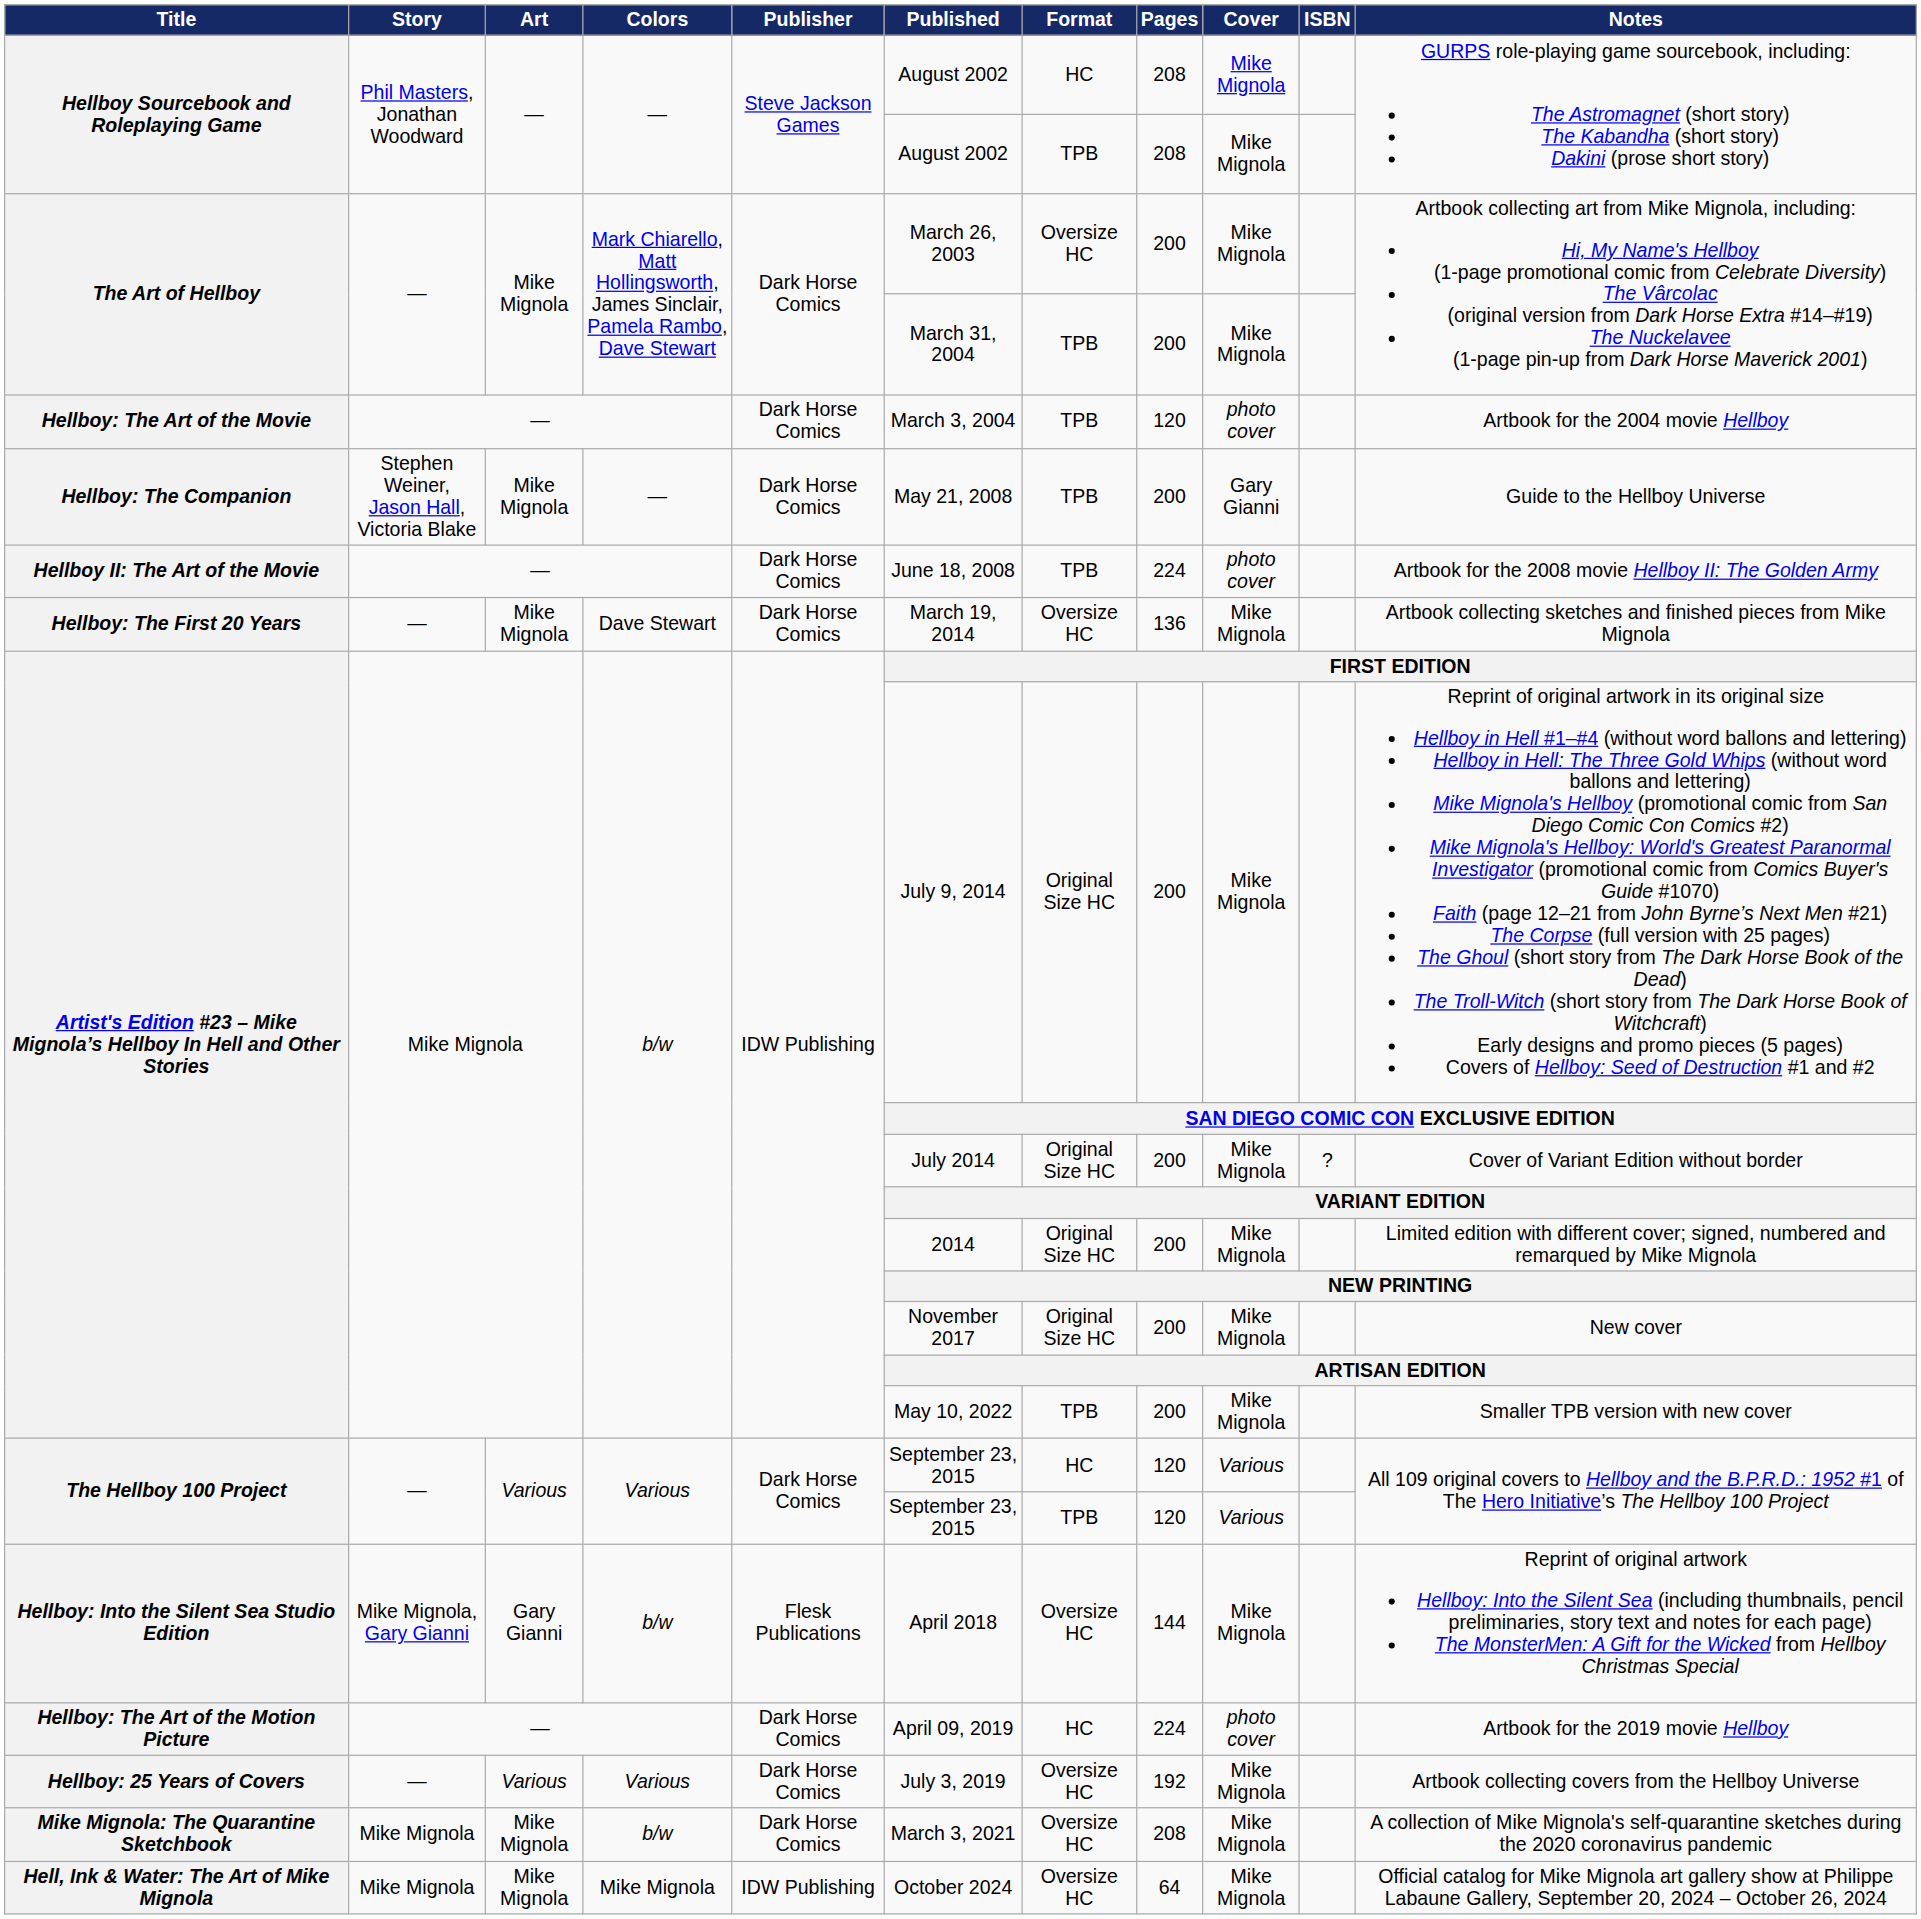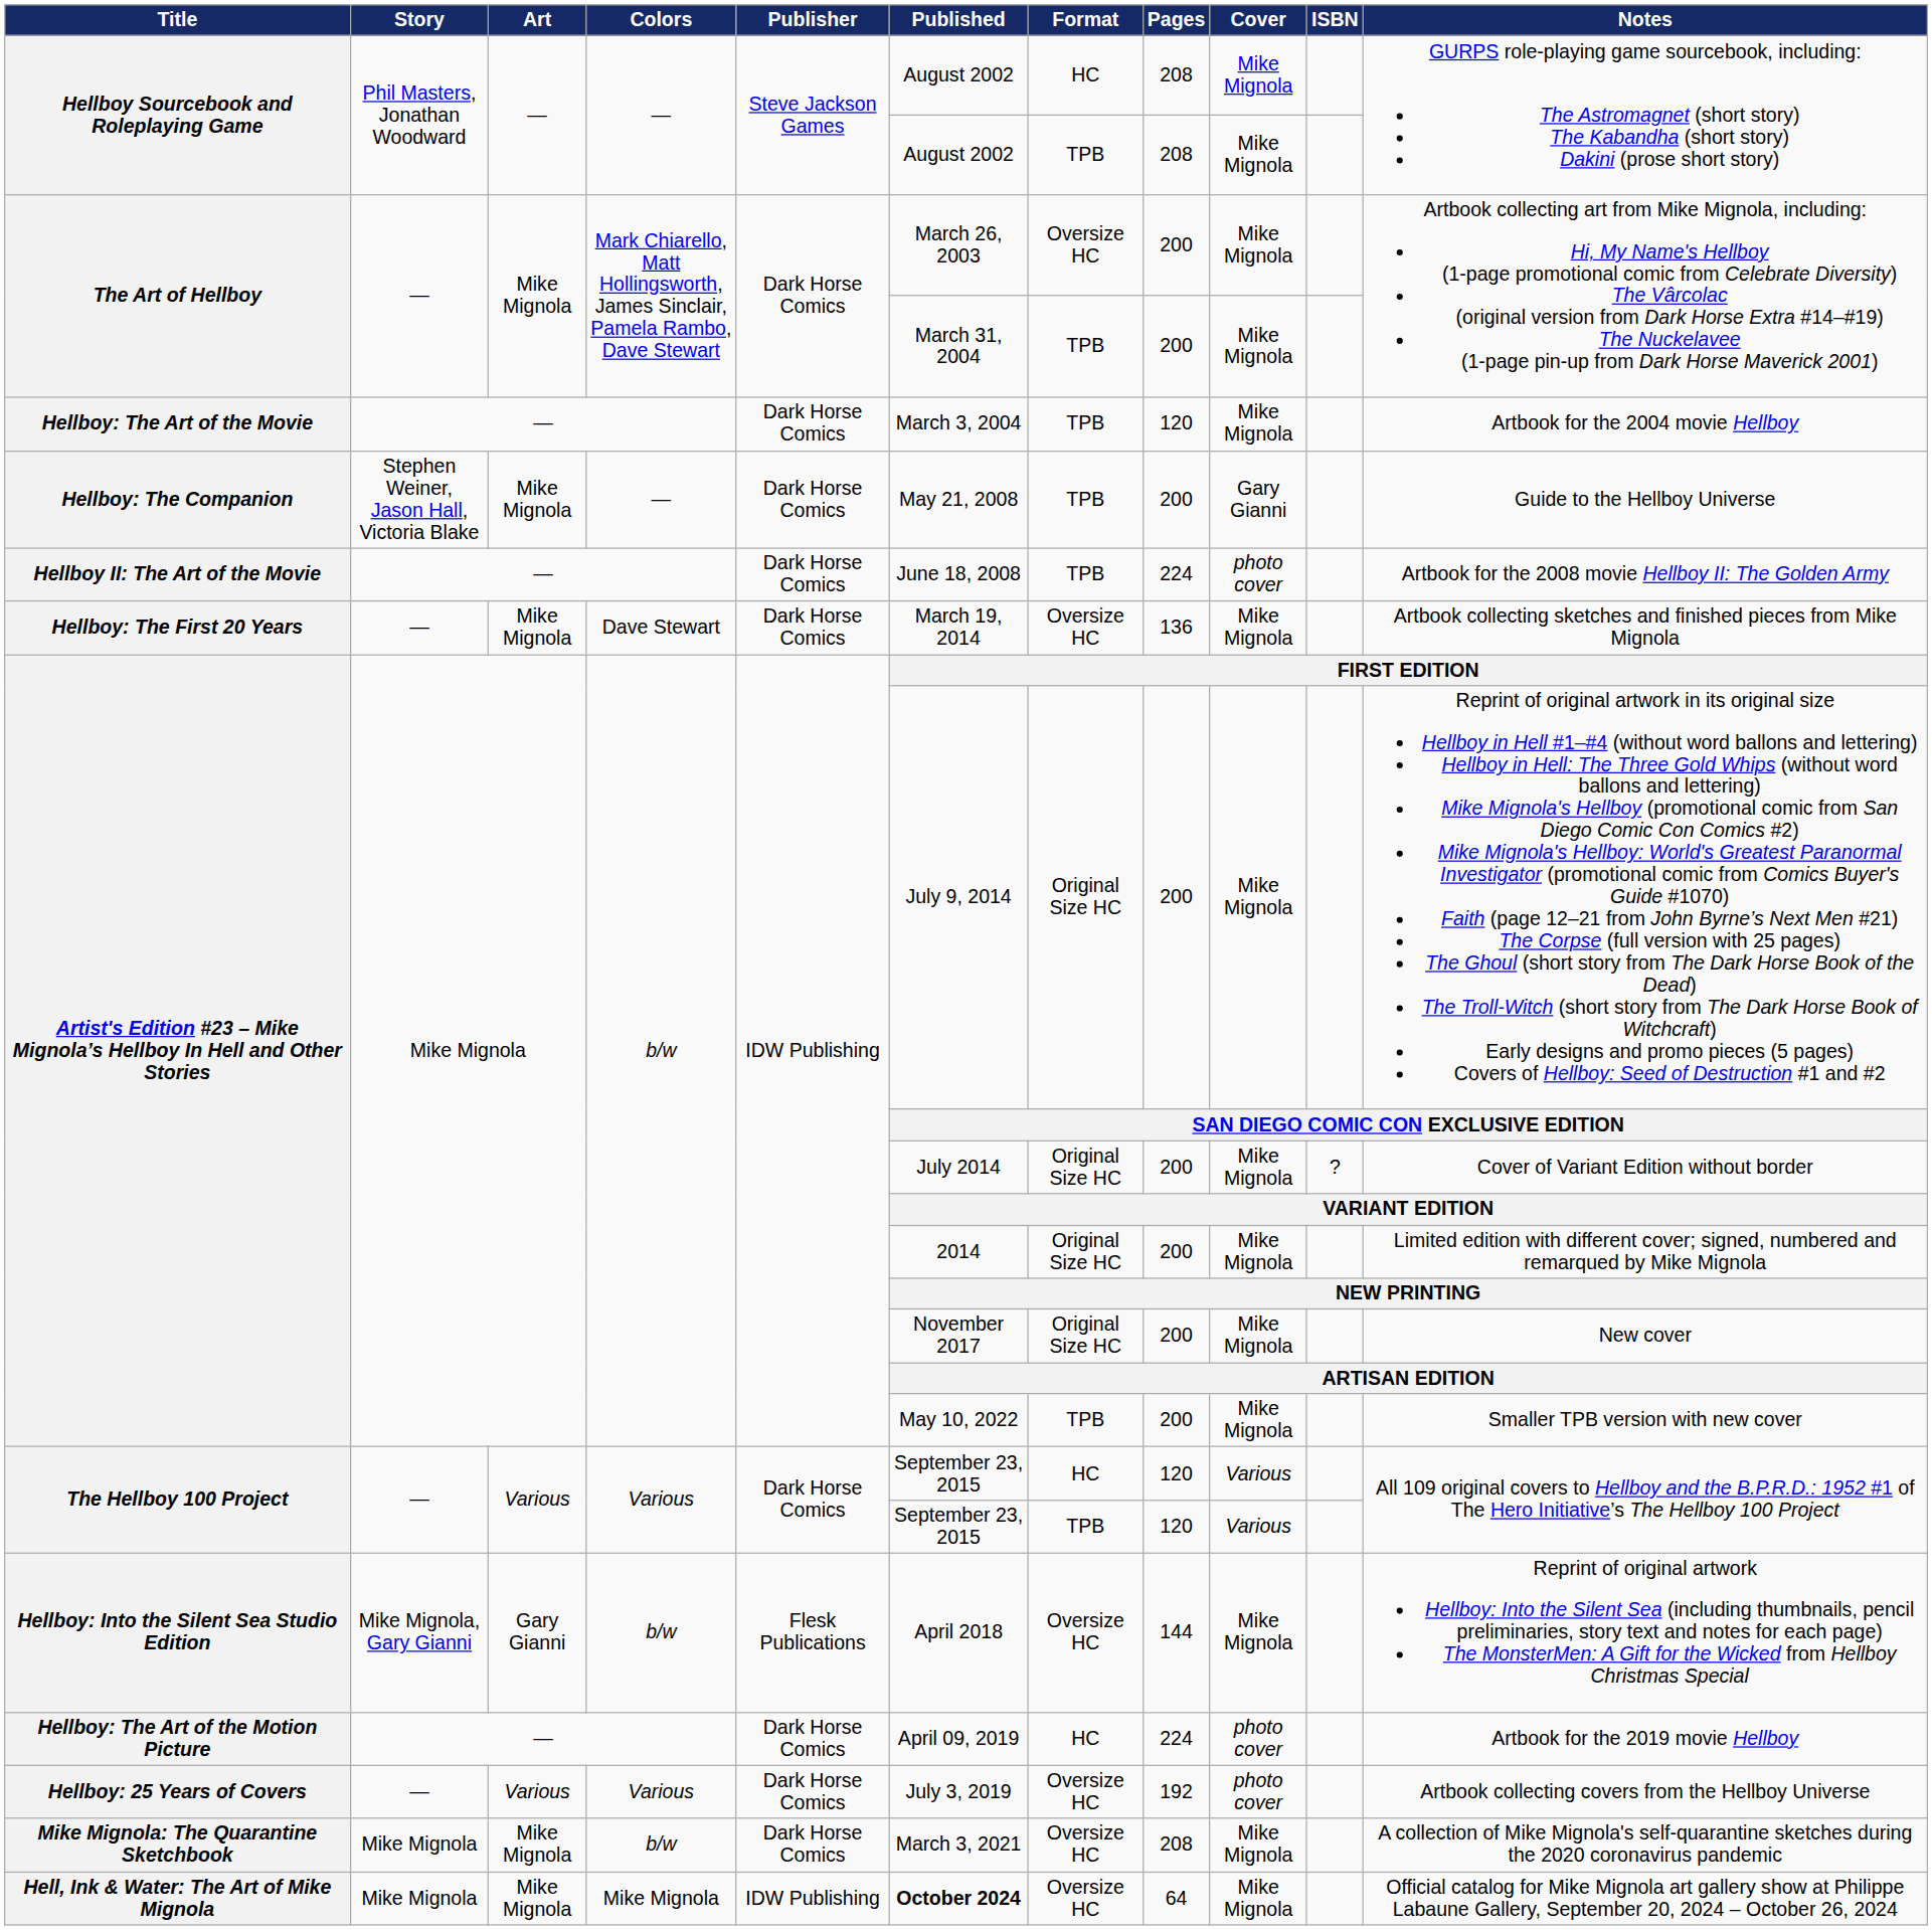 <table class="wikitable" style="text-align: center">
 <tr>
 <th style="background:#152967; color:#fff;">Title</th>
 <th style="background:#152967; color:#fff;">Story</th>
 <th style="background:#152967; color:#fff;">Art</th>
 <th style="background:#152967; color:#fff;">Colors</th>
 <th style="background:#152967; color:#fff;">Publisher</th>
 <th style="background:#152967; color:#fff;">Published</th>
 <th style="background:#152967; color:#fff;">Format</th>
 <th style="background:#152967; color:#fff;">Pages</th>
 <th style="background:#152967; color:#fff;">Cover</th>
 <th style="background:#152967; color:#fff;">ISBN</th>
 <th style="background:#152967; color:#fff;">Notes</th>
 </tr>
 <tr id="Hellboy_Sourcebook_and_Roleplaying_Game">
 <th rowspan=2><em>Hellboy Sourcebook and Roleplaying Game</em></th>
 <td rowspan=2><a href='#'>Phil Masters</a>,<br>Jonathan Woodward</td>
 <td rowspan=2>—</td>
 <td rowspan=2>—</td>
 <td rowspan=2><a href='#'>Steve Jackson Games</a></td>
 <td>August 2002</td>
 <td>HC</td>
 <td>208</td>
 <td><a href='#'>Mike Mignola</a></td>
 <td></td>
 <td rowspan=2><a href='#'>GURPS</a> role-playing game sourcebook, including:<br><br><ul><li><a href='#'><em>The Astromagnet</em></a> (short story)</li><li><a href='#'><em>The Kabandha</em></a> (short story)</li><li><a href='#'><em>Dakini</em></a> (prose short story)</li></ul></td>
 </tr>
 <tr>
 <td>August 2002</td>
 <td>TPB</td>
 <td>208</td>
 <td>Mike Mignola</td>
 <td></td>
 </tr>
 <tr id="The_Art_of_Hellboy">
 <th rowspan=2><em>The Art of Hellboy</em></th>
 <td rowspan=2>—</td>
 <td rowspan=2>Mike Mignola</td>
 <td rowspan=2><a href='#'>Mark Chiarello</a>,<br><a href='#'>Matt Hollingsworth</a>,<br>James Sinclair,<br><a href='#'>Pamela Rambo</a>,<br><a href='#'>Dave Stewart</a></td>
 <td rowspan=2>Dark Horse Comics</td>
 <td>March 26, 2003</td>
 <td>Oversize HC</td>
 <td>200</td>
 <td>Mike Mignola</td>
 <td></td>
 <td rowspan=2>Artbook collecting art from Mike Mignola, including:<br><ul><li><a href='#'><em>Hi, My Name's Hellboy</em></a><br>(1-page promotional comic from <em>Celebrate Diversity</em>)</li><li><a href='#'><em>The Vârcolac</em></a><br>(original version from <em>Dark Horse Extra</em> #14–#19)</li><li><a href='#'><em>The Nuckelavee</em></a><br>(1-page pin-up from <em>Dark Horse Maverick 2001</em>)</li></ul></td>
 </tr>
 <tr>
 <td>March 31, 2004</td>
 <td>TPB</td>
 <td>200</td>
 <td>Mike Mignola</td>
 <td></td>
 </tr>
 <tr>
 <th><em>Hellboy: The Art of the Movie</em></th>
 <td colspan=3>—</td>
 <td>Dark Horse Comics</td>
 <td>March 3, 2004</td>
 <td>TPB</td>
 <td>120</td>
-<td><em>photo cover</em></td>
+<td>Mike Mignola</td>
 <td></td>
 <td>Artbook for the 2004 movie <em><a href='#'>Hellboy</a></em></td>
 </tr>
 <tr>
 <th><em>Hellboy: The Companion</em></th>
 <td>Stephen Weiner,<br><a href='#'>Jason Hall</a>,<br>Victoria Blake</td>
 <td>Mike Mignola</td>
 <td>—</td>
 <td>Dark Horse Comics</td>
 <td>May 21, 2008</td>
 <td>TPB</td>
 <td>200</td>
 <td>Gary Gianni</td>
 <td></td>
 <td>Guide to the Hellboy Universe</td>
 </tr>
 <tr>
 <th><em>Hellboy II: The Art of the Movie</em></th>
 <td colspan=3>—</td>
 <td>Dark Horse Comics</td>
 <td>June 18, 2008</td>
 <td>TPB</td>
 <td>224</td>
 <td><em>photo cover</em></td>
 <td></td>
 <td>Artbook for the 2008 movie <em><a href='#'>Hellboy II: The Golden Army</a></em></td>
 </tr>
 <tr>
 <th><em>Hellboy: The First 20 Years</em></th>
 <td>—</td>
 <td>Mike Mignola</td>
 <td>Dave Stewart</td>
 <td>Dark Horse Comics</td>
 <td>March 19, 2014</td>
 <td>Oversize HC</td>
 <td>136</td>
 <td>Mike Mignola</td>
 <td></td>
 <td>Artbook collecting sketches and finished pieces from Mike Mignola</td>
 </tr>
 <tr>
 <th rowspan=10><em><a href='#'>Artist's Edition</a> #23 – Mike Mignola’s Hellboy In Hell and Other Stories</em></th>
 <td colspan=2 rowspan=10>Mike Mignola</td>
 <td rowspan=10><em>b/w</em></td>
 <td rowspan=10>IDW Publishing</td>
 <th colspan=6><span>FIRST EDITION</span></th>
 </tr>
 <tr>
 <td>July 9, 2014</td>
 <td>Original Size HC</td>
 <td>200</td>
 <td>Mike Mignola</td>
 <td></td>
 <td>Reprint of original artwork in its original size<br><ul><li><a href='#'><em>Hellboy in Hell</em> #1–#4</a> (without word ballons and lettering)</li><li><a href='#'><em>Hellboy in Hell: The Three Gold Whips</em></a> (without word ballons and lettering)</li><li><a href='#'><em>Mike Mignola's Hellboy</em></a> (promotional comic from <em>San Diego Comic Con Comics</em> #2)</li><li><a href='#'><em>Mike Mignola's Hellboy: World's Greatest Paranormal Investigator</em></a> (promotional comic from <em>Comics Buyer's Guide</em> #1070)</li><li><a href='#'><em>Faith</em></a> (page 12–21 from <em>John Byrne’s Next Men</em> #21)</li><li><a href='#'><em>The Corpse</em></a> (full version with 25 pages)</li><li><a href='#'><em>The Ghoul</em></a> (short story from <em>The Dark Horse Book of the Dead</em>)</li><li><a href='#'><em>The Troll-Witch</em></a> (short story from <em>The Dark Horse Book of Witchcraft</em>)</li><li>Early designs and promo pieces (5 pages)</li><li>Covers of <a href='#'><em>Hellboy: Seed of Destruction</em></a> #1 and #2</li></ul></td>
 </tr>
 <tr>
 <th colspan=6><span><a href='#'>SAN DIEGO COMIC CON</a> EXCLUSIVE EDITION</span></th>
 </tr>
 <tr>
 <td>July 2014</td>
 <td>Original Size HC</td>
 <td>200</td>
 <td>Mike Mignola</td>
 <td>?</td>
 <td>Cover of Variant Edition without border</td>
 </tr>
 <tr>
 <th colspan=6><span>VARIANT EDITION</span></th>
 </tr>
 <tr>
 <td>2014</td>
 <td>Original Size HC</td>
 <td>200</td>
 <td>Mike Mignola</td>
 <td></td>
 <td>Limited edition with different cover; signed, numbered and remarqued by Mike Mignola</td>
 </tr>
 <tr>
 <th colspan=6><span>NEW PRINTING</span></th>
 </tr>
 <tr>
 <td>November 2017</td>
 <td>Original Size HC</td>
 <td>200</td>
 <td>Mike Mignola</td>
 <td></td>
 <td>New cover</td>
 </tr>
 <tr>
 <th colspan=6><span>ARTISAN EDITION</span></th>
 </tr>
 <tr>
 <td>May 10, 2022</td>
 <td>TPB</td>
 <td>200</td>
 <td>Mike Mignola</td>
 <td></td>
 <td>Smaller TPB version with new cover</td>
 </tr>
 <tr>
 <th rowspan=2><em>The Hellboy 100 Project</em></th>
 <td rowspan=2>—</td>
 <td rowspan=2><em>Various</em></td>
 <td rowspan=2><em>Various</em></td>
 <td rowspan=2>Dark Horse Comics</td>
 <td>September 23, 2015</td>
 <td>HC</td>
 <td>120</td>
 <td><em>Various</em></td>
 <td></td>
 <td rowspan=2>All 109 original covers to <a href='#'><em>Hellboy and the B.P.R.D.: 1952</em> #1</a> of The <a href='#'>Hero Initiative</a>’s <em>The Hellboy 100 Project</em></td>
 </tr>
 <tr>
 <td>September 23, 2015</td>
 <td>TPB</td>
 <td>120</td>
 <td><em>Various</em></td>
 <td></td>
 </tr>
 <tr>
 <th><em>Hellboy: Into the Silent Sea Studio Edition</em></th>
 <td>Mike Mignola,<br><a href='#'>Gary Gianni</a></td>
 <td>Gary Gianni</td>
 <td><em>b/w</em></td>
 <td>Flesk Publications</td>
 <td>April 2018<br></td>
 <td>Oversize HC</td>
 <td>144</td>
 <td>Mike Mignola</td>
 <td></td>
 <td>Reprint of original artwork<br><ul><li><a href='#'><em>Hellboy: Into the Silent Sea</em></a> (including thumbnails, pencil preliminaries, story text and notes for each page)</li><li><a href='#'><em>The MonsterMen: A Gift for the Wicked</em></a> from <em>Hellboy Christmas Special</em></li></ul></td>
 </tr>
 <tr>
 <th><em>Hellboy: The Art of the Motion Picture</em></th>
 <td colspan=3>—</td>
 <td>Dark Horse Comics</td>
 <td>April 09, 2019</td>
 <td>HC</td>
 <td>224</td>
 <td><em>photo cover</em></td>
 <td></td>
 <td>Artbook for the 2019 movie <em><a href='#'>Hellboy</a></em></td>
 </tr>
 <tr>
 <th><em>Hellboy: 25 Years of Covers</em></th>
 <td>—</td>
 <td><em>Various</em></td>
 <td><em>Various</em></td>
 <td>Dark Horse Comics</td>
 <td>July 3, 2019</td>
 <td>Oversize HC</td>
 <td>192</td>
-<td>Mike Mignola</td>
+<td><em>photo cover</em></td>
 <td></td>
 <td>Artbook collecting covers from the Hellboy Universe</td>
 </tr>
 <tr>
 <th><em>Mike Mignola: The Quarantine Sketchbook</em></th>
 <td>Mike Mignola</td>
 <td>Mike Mignola</td>
 <td><em>b/w</em></td>
 <td>Dark Horse Comics</td>
 <td>March 3, 2021</td>
 <td>Oversize HC</td>
 <td>208</td>
 <td>Mike Mignola</td>
 <td></td>
 <td>A collection of Mike Mignola's self-quarantine sketches during the 2020 coronavirus pandemic</td>
 </tr>
 <tr>
 <th><em>Hell, Ink & Water: The Art of Mike Mignola</em></th>
 <td>Mike Mignola</td>
 <td>Mike Mignola</td>
 <td>Mike Mignola</td>
 <td>IDW Publishing</td>
-<td>October 2024</td>
+<td><strong>October 2024</strong></td>
 <td>Oversize HC</td>
 <td>64</td>
 <td>Mike Mignola</td>
 <td></td>
 <td>Official catalog for Mike Mignola art gallery show at Philippe Labaune Gallery, September 20, 2024 – October 26, 2024</td>
 </tr>
 </table>
